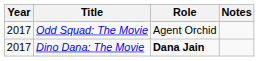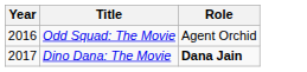 <table class="wikitable sortable">
 <tr>
 <th>Year</th>
 <th>Title</th>
 <th>Role</th>
-<th class="unsortable">Notes</th>
 </tr>
 <tr>
-<td>2017</td>
+<td>2016</td>
 <td><em><a href='#'>Odd Squad: The Movie</a></em></td>
 <td>Agent Orchid</td>
-<td></td>
 </tr>
 <tr>
 <td>2017</td>
 <td><em><a href='#'>Dino Dana: The Movie</a></em></td>
 <td><strong>Dana Jain</strong></td>
-<td></td>
 </tr>
 </table>
